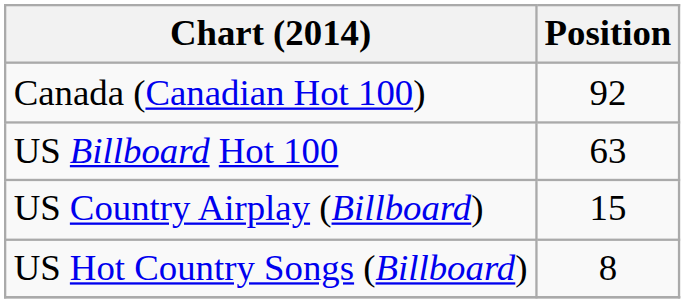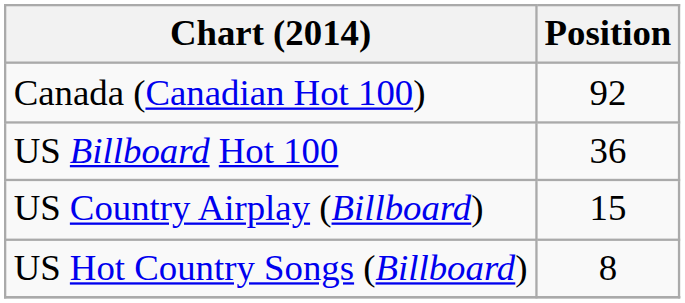 <table class="wikitable sortable">
 <tr>
 <th scope="col">Chart (2014)</th>
 <th scope="col">Position</th>
 </tr>
 <tr>
 <td>Canada  (<a href='#'>Canadian Hot 100</a>)</td>
 <td align="center">92</td>
 </tr>
 <tr>
 <td>US <em><a href='#'>Billboard</a></em> <a href='#'>Hot 100</a></td>
-<td align="center">63</td>
+<td align="center">36</td>
 </tr>
 <tr>
 <td>US <a href='#'>Country Airplay</a> (<em><a href='#'>Billboard</a></em>)</td>
 <td align="center">15</td>
 </tr>
 <tr>
 <td>US <a href='#'>Hot Country Songs</a> (<em><a href='#'>Billboard</a></em>)</td>
 <td align="center">8</td>
 </tr>
 <tr>
 </tr>
 </table>
